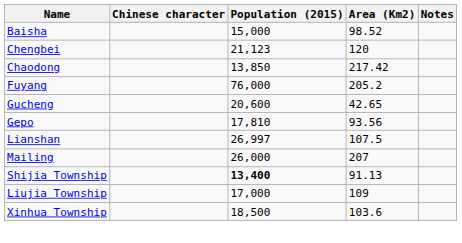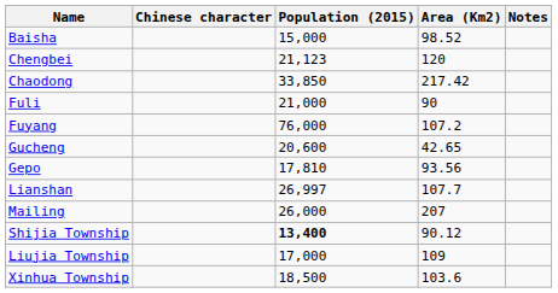 <table class="wikitable">
 <tr>
 <th>Name</th>
 <th>Chinese character</th>
 <th>Population (2015)</th>
 <th>Area (Km2)</th>
 <th>Notes</th>
 </tr>
 <tr>
 <td><a href='#'>Baisha</a></td>
 <td></td>
 <td>15,000</td>
 <td>98.52</td>
 <td></td>
 </tr>
 <tr>
 <td><a href='#'>Chengbei</a></td>
 <td></td>
 <td>21,123</td>
 <td>120</td>
 <td></td>
 </tr>
 <tr>
 <td><a href='#'>Chaodong</a></td>
 <td></td>
-<td>13,850</td>
+<td>33,850</td>
 <td>217.42</td>
+<td></td>
+</tr>
+<tr>
+<td><a href='#'>Fuli</a></td>
+<td></td>
+<td>21,000</td>
+<td>90</td>
 <td></td>
 </tr>
 <tr>
 <td><a href='#'>Fuyang</a></td>
 <td></td>
 <td>76,000</td>
-<td>205.2</td>
+<td>107.2</td>
 <td></td>
 </tr>
 <tr>
 <td><a href='#'>Gucheng</a></td>
 <td></td>
 <td>20,600</td>
 <td>42.65</td>
 <td></td>
 </tr>
 <tr>
 <td><a href='#'>Gepo</a></td>
 <td></td>
 <td>17,810</td>
 <td>93.56</td>
 <td></td>
 </tr>
 <tr>
 <td><a href='#'>Lianshan</a></td>
 <td></td>
 <td>26,997</td>
-<td>107.5</td>
+<td>107.7</td>
 <td></td>
 </tr>
 <tr>
 <td><a href='#'>Mailing</a></td>
 <td></td>
 <td>26,000</td>
 <td>207</td>
 <td></td>
 </tr>
 <tr>
 <td><a href='#'>Shijia Township</a></td>
 <td></td>
 <td><strong>13,400</strong></td>
-<td>91.13</td>
+<td>90.12</td>
 <td></td>
 </tr>
 <tr>
 <td><a href='#'>Liujia Township</a></td>
 <td></td>
 <td>17,000</td>
 <td>109</td>
 <td></td>
 </tr>
 <tr>
 <td><a href='#'>Xinhua Township</a></td>
 <td></td>
 <td>18,500</td>
 <td>103.6</td>
 <td></td>
 </tr>
 </table>
